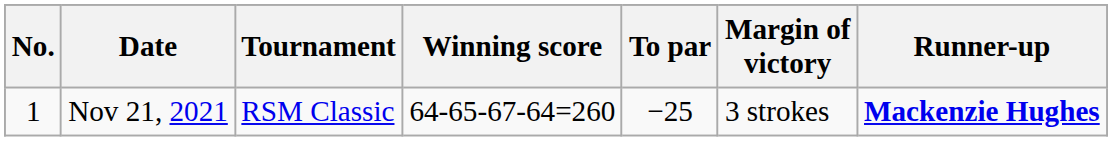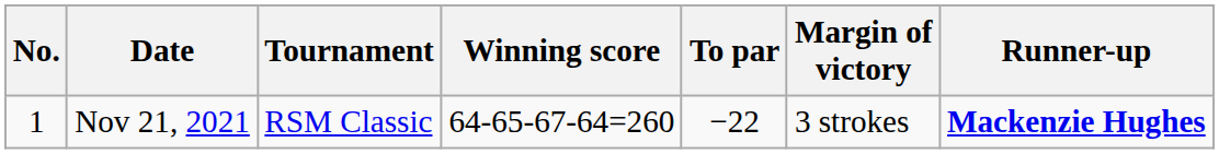 <table class="wikitable" style="font-size:95%;">
 <tr>
 <th>No.</th>
 <th>Date</th>
 <th>Tournament</th>
 <th>Winning score</th>
 <th>To par</th>
 <th>Margin of<br>victory</th>
 <th>Runner-up</th>
 </tr>
 <tr>
 <td align=center>1</td>
 <td align=right>Nov 21, <a href='#'>2021</a></td>
 <td><a href='#'>RSM Classic</a></td>
 <td align=right>64-65-67-64=260</td>
-<td align=center>−25</td>
+<td align=center>−22</td>
 <td>3 strokes</td>
 <td><strong> <a href='#'>Mackenzie Hughes</a></strong></td>
 </tr>
 </table>
